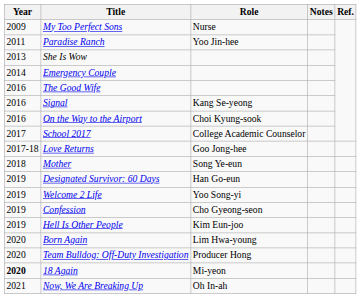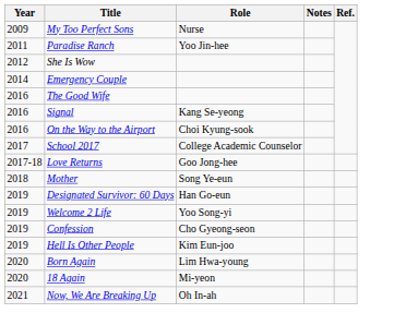 <table class="wikitable sortable">
 <tr>
 <th>Year</th>
 <th>Title</th>
 <th>Role</th>
 <th class="unsortable">Notes</th>
 <th class="unsortable">Ref.</th>
 </tr>
 <tr>
 <td>2009</td>
 <td><em><a href='#'>My Too Perfect Sons</a></em></td>
 <td>Nurse</td>
 <td></td>
 <td rowspan=8></td>
 </tr>
 <tr>
 <td>2011</td>
 <td><em><a href='#'>Paradise Ranch</a></em></td>
 <td>Yoo Jin-hee</td>
 <td></td>
 </tr>
 <tr>
-<td>2013</td>
+<td>2012</td>
 <td><em>She Is Wow</em></td>
 <td></td>
 <td></td>
 </tr>
 <tr>
 <td>2014</td>
 <td><em><a href='#'>Emergency Couple</a></em></td>
 <td></td>
 <td></td>
 </tr>
 <tr>
 <td>2016</td>
 <td><em><a href='#'>The Good Wife</a></em></td>
 <td></td>
 <td></td>
 </tr>
 <tr>
 <td>2016</td>
 <td><em><a href='#'>Signal</a></em></td>
 <td>Kang Se-yeong</td>
 <td></td>
 </tr>
 <tr>
 <td>2016</td>
 <td><em><a href='#'>On the Way to the Airport</a></em></td>
 <td>Choi Kyung-sook</td>
 <td></td>
 </tr>
 <tr>
 <td>2017</td>
 <td><em><a href='#'>School 2017</a></em></td>
 <td>College Academic Counselor</td>
 <td></td>
 </tr>
 <tr>
 <td>2017-18</td>
 <td><em><a href='#'>Love Returns</a></em></td>
 <td>Goo Jong-hee</td>
 <td></td>
 <td></td>
 </tr>
 <tr>
 <td>2018</td>
 <td><em><a href='#'>Mother</a></em></td>
 <td>Song Ye-eun</td>
 <td></td>
 <td></td>
 </tr>
 <tr>
 <td>2019</td>
 <td><em><a href='#'>Designated Survivor: 60 Days</a></em></td>
 <td>Han Go-eun</td>
 <td></td>
 <td></td>
 </tr>
 <tr>
 <td>2019</td>
 <td><em><a href='#'>Welcome 2 Life</a></em></td>
 <td>Yoo Song-yi</td>
 <td></td>
 <td></td>
 </tr>
 <tr>
 <td>2019</td>
 <td><em><a href='#'>Confession</a></em></td>
 <td>Cho Gyeong-seon</td>
 <td></td>
 <td></td>
 </tr>
 <tr>
 <td>2019</td>
 <td><em><a href='#'>Hell Is Other People</a></em></td>
 <td>Kim Eun-joo</td>
 <td></td>
 <td></td>
 </tr>
 <tr>
 <td>2020</td>
 <td><em><a href='#'>Born Again</a></em></td>
 <td>Lim Hwa-young</td>
 <td></td>
 <td></td>
 </tr>
 <tr>
 <td>2020</td>
-<td><em><a href='#'>Team Bulldog: Off-Duty Investigation</a></em></td>
-<td>Producer Hong</td>
-<td></td>
-<td></td>
-</tr>
-<tr>
-<td><strong>2020</strong></td>
 <td><em><a href='#'>18 Again</a></em></td>
 <td>Mi-yeon</td>
 <td></td>
 <td></td>
 </tr>
 <tr>
 <td>2021</td>
 <td><em><a href='#'>Now, We Are Breaking Up</a></em></td>
 <td>Oh In-ah</td>
 <td></td>
 <td></td>
 </tr>
 </table>
